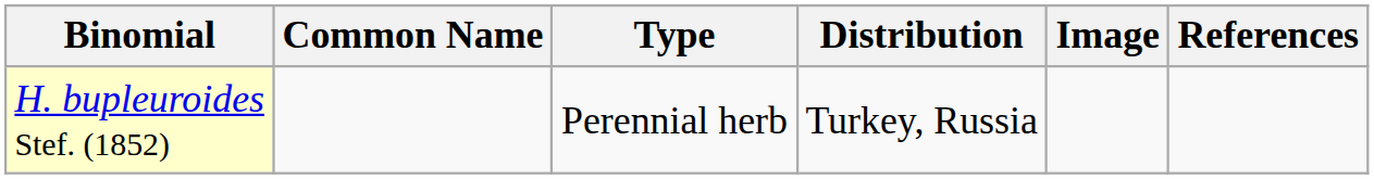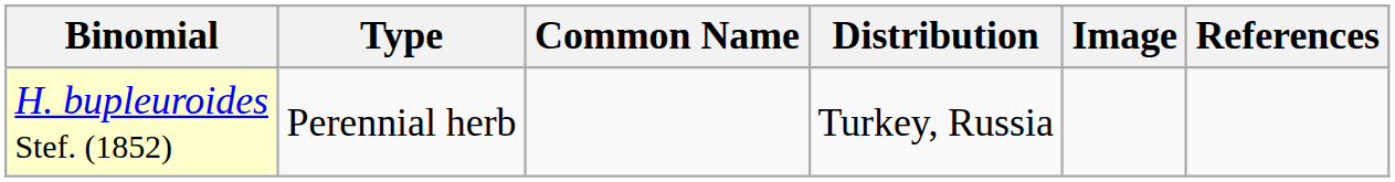 <table class="wikitable mw-collapsible ">
 <tr>
 <th>Binomial</th>
+<th>Type</th>
 <th>Common Name</th>
-<th>Type</th>
 <th>Distribution</th>
 <th>Image</th>
 <th>References</th>
 </tr>
 <tr>
 <td scope="row" style="background:#FFFFCC;"><em><a href='#'>H. bupleuroides</a></em><br><small>Stef. (1852)</small></td>
+<td>Perennial herb</td>
 <td></td>
-<td>Perennial herb</td>
 <td>Turkey, Russia</td>
 <td></td>
 <td></td>
 </tr>
 </table>
